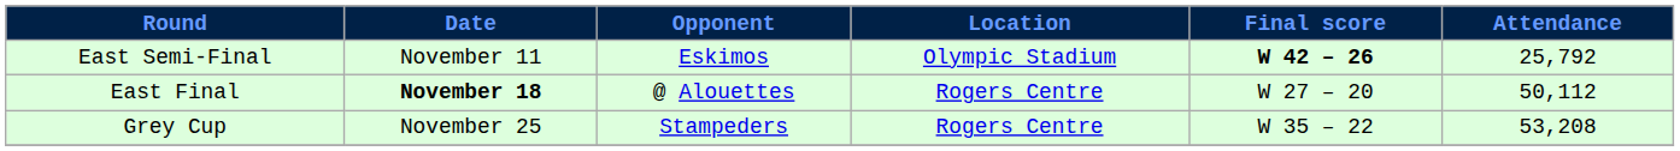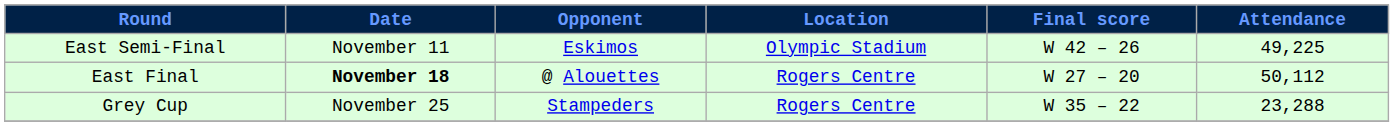 <table class="wikitable" style="width:80%;">
 <tr style="text-align:center; background:#002147; color:#69f;">
 <td><strong>Round</strong></td>
 <td><strong>Date</strong></td>
 <td><strong>Opponent</strong></td>
 <td><strong>Location</strong></td>
 <td><strong>Final score</strong></td>
 <td><strong>Attendance</strong></td>
 </tr>
 <tr style="text-align:center;" bgcolor="#ddffdd">
 <td>East Semi-Final</td>
 <td>November 11</td>
 <td><a href='#'>Eskimos</a></td>
 <td><a href='#'>Olympic Stadium</a></td>
-<td><strong>W 42 – 26</strong></td>
-<td>25,792</td>
+<td>W 42 – 26</td>
+<td>49,225</td>
 </tr>
 <tr style="text-align:center;" bgcolor="#ddffdd">
 <td>East Final</td>
 <td><strong>November 18</strong></td>
 <td>@ <a href='#'>Alouettes</a></td>
 <td><a href='#'>Rogers Centre</a></td>
 <td>W 27 – 20</td>
 <td>50,112</td>
 </tr>
 <tr style="text-align:center;" bgcolor="#ddffdd">
 <td>Grey Cup</td>
 <td>November 25</td>
 <td><a href='#'>Stampeders</a></td>
 <td><a href='#'>Rogers Centre</a></td>
 <td>W 35 – 22</td>
-<td>53,208</td>
+<td>23,288</td>
 </tr>
 <tr style="text-align:center;" bgcolor="#ddffdd">
 </tr>
 </table>
